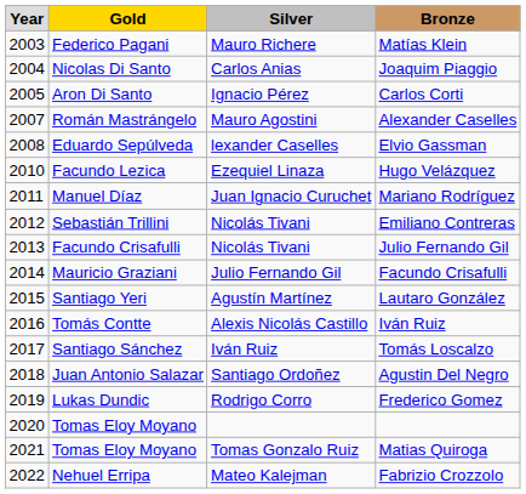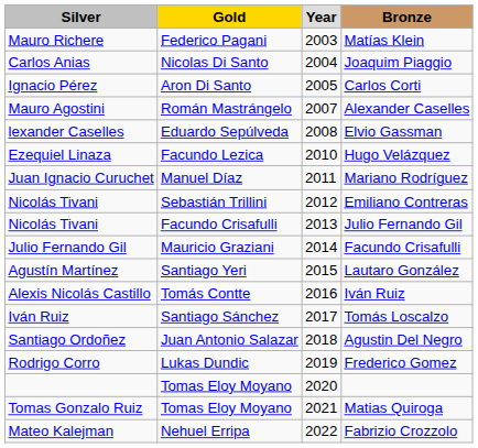 <table class="wikitable sortable alternance" style="font-size:95%">
 <tr>
+<td style="background:silver; font-weight:bold; text-align:center;">Silver</td>
+<td style="background:gold; font-weight:bold; text-align:center;">Gold</td>
 <td style="background:#DDDDDD; font-weight:bold; text-align:center;">Year</td>
-<td style="background:gold; font-weight:bold; text-align:center;">Gold</td>
-<td style="background:silver; font-weight:bold; text-align:center;">Silver</td>
 <td style="background:#cc9966; font-weight:bold; text-align:center;">Bronze</td>
 </tr>
 <tr>
+<td><a href='#'>Mauro Richere</a></td>
+<td><a href='#'>Federico Pagani</a></td>
 <td>2003</td>
-<td><a href='#'>Federico Pagani</a></td>
-<td><a href='#'>Mauro Richere</a></td>
 <td><a href='#'>Matías Klein</a></td>
 </tr>
 <tr>
+<td><a href='#'>Carlos Anias</a></td>
+<td><a href='#'>Nicolas Di Santo</a></td>
 <td>2004</td>
-<td><a href='#'>Nicolas Di Santo</a></td>
-<td><a href='#'>Carlos Anias</a></td>
 <td><a href='#'>Joaquim Piaggio</a></td>
 </tr>
 <tr>
+<td><a href='#'>Ignacio Pérez</a></td>
+<td><a href='#'>Aron Di Santo</a></td>
 <td>2005</td>
-<td><a href='#'>Aron Di Santo</a></td>
-<td><a href='#'>Ignacio Pérez</a></td>
 <td><a href='#'>Carlos Corti</a></td>
 </tr>
 <tr>
+<td><a href='#'>Mauro Agostini</a></td>
+<td><a href='#'>Román Mastrángelo</a></td>
 <td>2007</td>
-<td><a href='#'>Román Mastrángelo</a></td>
-<td><a href='#'>Mauro Agostini</a></td>
 <td><a href='#'>Alexander Caselles</a></td>
 </tr>
 <tr>
+<td><a href='#'>lexander Caselles</a></td>
+<td><a href='#'>Eduardo Sepúlveda</a></td>
 <td>2008</td>
-<td><a href='#'>Eduardo Sepúlveda</a></td>
-<td><a href='#'>lexander Caselles</a></td>
 <td><a href='#'>Elvio Gassman</a></td>
 </tr>
 <tr>
+<td><a href='#'>Ezequiel Linaza</a></td>
+<td><a href='#'>Facundo Lezica</a></td>
 <td>2010</td>
-<td><a href='#'>Facundo Lezica</a></td>
-<td><a href='#'>Ezequiel Linaza</a></td>
 <td><a href='#'>Hugo Velázquez</a></td>
 </tr>
 <tr>
+<td><a href='#'>Juan Ignacio Curuchet</a></td>
+<td><a href='#'>Manuel Díaz</a></td>
 <td>2011</td>
-<td><a href='#'>Manuel Díaz</a></td>
-<td><a href='#'>Juan Ignacio Curuchet</a></td>
 <td><a href='#'>Mariano Rodríguez</a></td>
 </tr>
 <tr>
+<td><a href='#'>Nicolás Tivani</a></td>
+<td><a href='#'>Sebastián Trillini</a></td>
 <td>2012</td>
-<td><a href='#'>Sebastián Trillini</a></td>
-<td><a href='#'>Nicolás Tivani</a></td>
 <td><a href='#'>Emiliano Contreras</a></td>
 </tr>
 <tr>
+<td><a href='#'>Nicolás Tivani</a></td>
+<td><a href='#'>Facundo Crisafulli</a></td>
 <td>2013</td>
-<td><a href='#'>Facundo Crisafulli</a></td>
-<td><a href='#'>Nicolás Tivani</a></td>
 <td><a href='#'>Julio Fernando Gil</a></td>
 </tr>
 <tr>
+<td><a href='#'>Julio Fernando Gil</a></td>
+<td><a href='#'>Mauricio Graziani</a></td>
 <td>2014</td>
-<td><a href='#'>Mauricio Graziani</a></td>
-<td><a href='#'>Julio Fernando Gil</a></td>
 <td><a href='#'>Facundo Crisafulli</a></td>
 </tr>
 <tr>
+<td><a href='#'>Agustín Martínez</a></td>
+<td><a href='#'>Santiago Yeri</a></td>
 <td>2015</td>
-<td><a href='#'>Santiago Yeri</a></td>
-<td><a href='#'>Agustín Martínez</a></td>
 <td><a href='#'>Lautaro González</a></td>
 </tr>
 <tr>
+<td><a href='#'>Alexis Nicolás Castillo</a></td>
+<td><a href='#'>Tomás Contte</a></td>
 <td>2016</td>
-<td><a href='#'>Tomás Contte</a></td>
-<td><a href='#'>Alexis Nicolás Castillo</a></td>
 <td><a href='#'>Iván Ruiz</a></td>
 </tr>
 <tr>
+<td><a href='#'>Iván Ruiz</a></td>
+<td><a href='#'>Santiago Sánchez</a></td>
 <td>2017</td>
-<td><a href='#'>Santiago Sánchez</a></td>
-<td><a href='#'>Iván Ruiz</a></td>
 <td><a href='#'>Tomás Loscalzo</a></td>
 </tr>
 <tr>
+<td><a href='#'>Santiago Ordoñez</a></td>
+<td><a href='#'>Juan Antonio Salazar</a></td>
 <td>2018</td>
-<td><a href='#'>Juan Antonio Salazar</a></td>
-<td><a href='#'>Santiago Ordoñez</a></td>
 <td><a href='#'>Agustin Del Negro</a></td>
 </tr>
 <tr>
+<td><a href='#'>Rodrigo Corro</a></td>
+<td><a href='#'>Lukas Dundic</a></td>
 <td>2019</td>
-<td><a href='#'>Lukas Dundic</a></td>
-<td><a href='#'>Rodrigo Corro</a></td>
 <td><a href='#'>Frederico Gomez</a></td>
 </tr>
 <tr>
+<td></td>
+<td><a href='#'>Tomas Eloy Moyano</a></td>
 <td>2020</td>
-<td><a href='#'>Tomas Eloy Moyano</a></td>
-<td></td>
 <td></td>
 </tr>
 <tr>
+<td><a href='#'>Tomas Gonzalo Ruiz</a></td>
+<td><a href='#'>Tomas Eloy Moyano</a></td>
 <td>2021</td>
-<td><a href='#'>Tomas Eloy Moyano</a></td>
-<td><a href='#'>Tomas Gonzalo Ruiz</a></td>
 <td><a href='#'>Matias Quiroga</a></td>
 </tr>
 <tr>
+<td><a href='#'>Mateo Kalejman</a></td>
+<td><a href='#'>Nehuel Erripa</a></td>
 <td>2022</td>
-<td><a href='#'>Nehuel Erripa</a></td>
-<td><a href='#'>Mateo Kalejman</a></td>
 <td><a href='#'>Fabrizio Crozzolo</a></td>
 </tr>
 </table>
